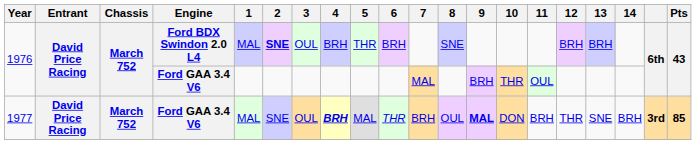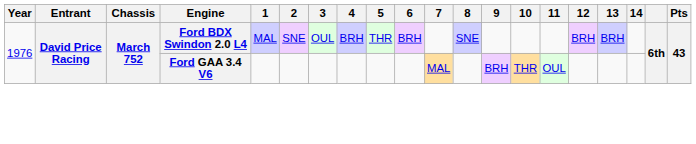 <table class="wikitable" style="text-align:center; font-size:90%">
 <tr>
 <th>Year</th>
 <th>Entrant</th>
 <th>Chassis</th>
 <th>Engine</th>
 <th>1</th>
 <th>2</th>
 <th>3</th>
 <th>4</th>
 <th>5</th>
 <th>6</th>
 <th>7</th>
 <th>8</th>
 <th>9</th>
 <th>10</th>
 <th>11</th>
 <th>12</th>
 <th>13</th>
 <th>14</th>
 <th></th>
 <th>Pts</th>
 </tr>
 <tr>
 <td rowspan=2><a href='#'>1976</a></td>
 <th rowspan=2><a href='#'>David Price Racing</a></th>
 <th rowspan=2><a href='#'>March 752</a></th>
 <th><a href='#'>Ford BDX Swindon</a> 2.0 <a href='#'>L4</a></th>
 <td style="background:#CFCFFF;"><a href='#'>MAL</a><br></td>
-<td style="background:#efcfff;"><strong><a href='#'>SNE</a><br></strong></td>
+<td style="background:#efcfff;"><a href='#'>SNE</a><br></td>
 <td style="background:#dfffdf;"><a href='#'>OUL</a><br></td>
 <td style="background:#CFCFFF;"><a href='#'>BRH</a><br></td>
 <td style="background:#dfffdf;"><a href='#'>THR</a><br></td>
 <td style="background:#efcfff;"><a href='#'>BRH</a><br></td>
 <td></td>
 <td style="background:#CFCFFF;"><a href='#'>SNE</a><br></td>
 <td></td>
 <td></td>
 <td></td>
 <td style="background:#efcfff;"><a href='#'>BRH</a><br></td>
 <td style="background:#CFCFFF;"><a href='#'>BRH</a><br></td>
 <td></td>
 <th rowspan=2>6th</th>
 <th rowspan=2>43</th>
 </tr>
 <tr>
 <th><a href='#'>Ford</a> GAA 3.4 <a href='#'>V6</a></th>
 <td></td>
 <td></td>
 <td></td>
 <td></td>
 <td></td>
 <td></td>
 <td style="background:#ffdf9f;"><a href='#'>MAL</a><br></td>
 <td></td>
 <td style="background:#efcfff;"><a href='#'>BRH</a><br></td>
 <td style="background:#ffdf9f;"><a href='#'>THR</a><br></td>
 <td style="background:#dfffdf;"><a href='#'>OUL</a><br></td>
 <td></td>
 <td></td>
 <td></td>
 </tr>
-<tr>
-<td><a href='#'>1977</a></td>
-<th><a href='#'>David Price Racing</a></th>
-<th><a href='#'>March 752</a></th>
-<th><a href='#'>Ford</a> GAA 3.4 <a href='#'>V6</a></th>
-<td style="background:#dfffdf;"><a href='#'>MAL</a><br></td>
-<td style="background:#CFCFFF;"><a href='#'>SNE</a><br></td>
-<td style="background:#ffdf9f;"><a href='#'>OUL</a><br></td>
-<td style="background:#FFFFBF;"><strong><em><a href='#'>BRH</a></em></strong><br></td>
-<td style="background:#DFDFDF;"><a href='#'>MAL</a><br></td>
-<td style="background:#dfffdf;"><em><a href='#'>THR</a></em><br></td>
-<td style="background:#ffdf9f;"><a href='#'>BRH</a><br></td>
-<td style="background:#efcfff;"><a href='#'>OUL</a><br></td>
-<td style="background:#efcfff;"><strong><a href='#'>MAL</a></strong><br></td>
-<td style="background:#ffdf9f;"><a href='#'>DON</a><br></td>
-<td><a href='#'>BRH</a></td>
-<td><a href='#'>THR</a></td>
-<td><a href='#'>SNE</a></td>
-<td style="background:FFFFFFF;"><a href='#'>BRH</a><br></td>
-<th style="background:#ffdf9f;">3rd</th>
-<th style="background:#ffdf9f;">85</th>
-</tr>
 </table>
